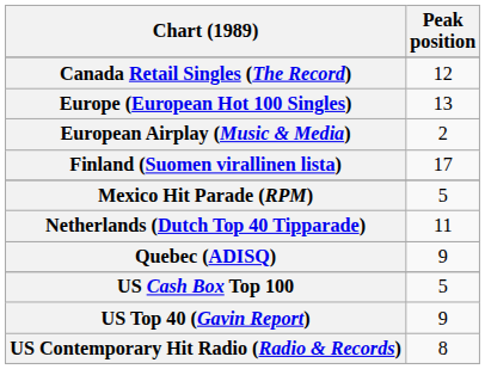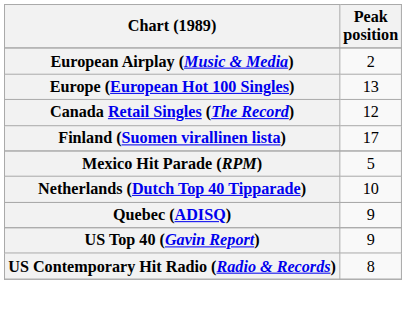 <table class="wikitable sortable plainrowheaders" style="text-align:center">
 <tr>
 <th scope="col">Chart (1989)</th>
 <th scope="col">Peak<br>position</th>
 </tr>
 <tr>
 </tr>
 <tr>
 </tr>
 <tr>
 </tr>
 <tr>
-<th scope="row">Canada <a href='#'>Retail Singles</a> (<em><a href='#'>The Record</a></em>)</th>
-<td>12</td>
+<th scope="row">European Airplay (<em><a href='#'>Music & Media</a></em>)</th>
+<td>2</td>
 </tr>
 <tr>
 <th scope="row">Europe (<a href='#'>European Hot 100 Singles</a>)</th>
 <td>13</td>
 </tr>
 <tr>
-<th scope="row">European Airplay (<em><a href='#'>Music & Media</a></em>)</th>
-<td>2</td>
+<th scope="row">Canada <a href='#'>Retail Singles</a> (<em><a href='#'>The Record</a></em>)</th>
+<td>12</td>
 </tr>
 <tr>
 <th scope="row">Finland (<a href='#'>Suomen virallinen lista</a>)</th>
 <td>17</td>
 </tr>
 <tr>
 </tr>
 <tr>
 </tr>
 <tr>
 </tr>
 <tr>
 <th scope="row">Mexico Hit Parade (<em>RPM</em>)</th>
 <td align="center">5</td>
 </tr>
 <tr>
 <th scope="row">Netherlands (<a href='#'>Dutch Top 40 Tipparade</a>)</th>
-<td>11</td>
+<td>10</td>
 </tr>
 <tr>
 </tr>
 <tr>
 <th scope="row">Quebec (<a href='#'>ADISQ</a>)</th>
 <td>9</td>
 </tr>
 <tr>
 </tr>
 <tr>
 </tr>
 <tr>
 </tr>
 <tr>
-<th scope="row">US <a href='#'><em>Cash Box</em></a> Top 100</th>
-<td align="center">5</td>
-</tr>
-<tr>
 <th scope="row">US Top 40 (<em><a href='#'>Gavin Report</a></em>)</th>
 <td>9</td>
 </tr>
 <tr>
 <th scope="row">US Contemporary Hit Radio (<em><a href='#'>Radio & Records</a></em>)</th>
 <td>8</td>
 </tr>
 <tr>
 </tr>
 </table>
